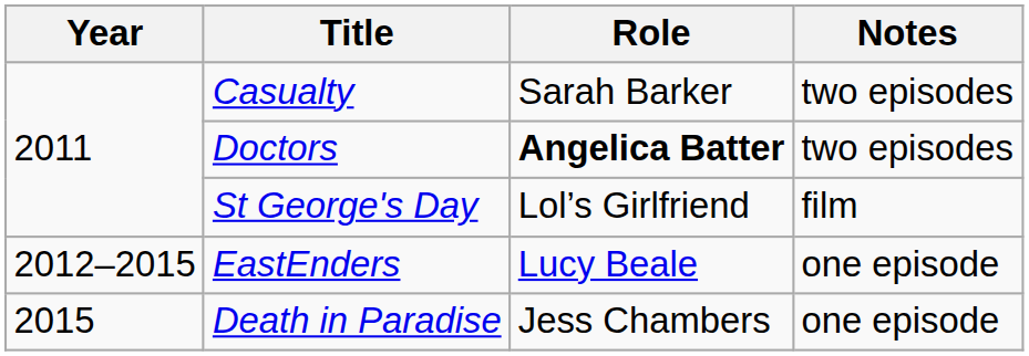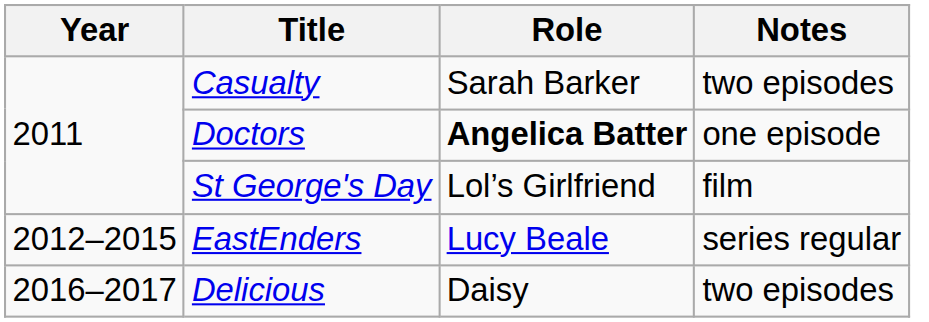 <table class="wikitable">
 <tr>
 <th>Year</th>
 <th>Title</th>
 <th>Role</th>
 <th>Notes</th>
 </tr>
 <tr>
 <td rowspan=3>2011</td>
 <td><em><a href='#'>Casualty</a></em></td>
 <td>Sarah Barker</td>
 <td>two episodes</td>
 </tr>
 <tr>
 <td><em><a href='#'>Doctors</a></em></td>
 <td><strong>Angelica Batter</strong></td>
-<td>two episodes</td>
+<td>one episode</td>
 </tr>
 <tr>
 <td><em><a href='#'>St George's Day</a></em></td>
 <td>Lol’s Girlfriend</td>
 <td>film</td>
 </tr>
 <tr>
 <td>2012–2015</td>
 <td><em><a href='#'>EastEnders</a></em></td>
 <td><a href='#'>Lucy Beale</a></td>
-<td>one episode</td>
+<td>series regular</td>
 </tr>
 <tr>
-<td>2015</td>
-<td><em><a href='#'>Death in Paradise</a></em></td>
-<td>Jess Chambers</td>
-<td>one episode</td>
+<td>2016–2017</td>
+<td><em><a href='#'>Delicious</a></em></td>
+<td>Daisy</td>
+<td>two episodes</td>
 </tr>
 </table>
